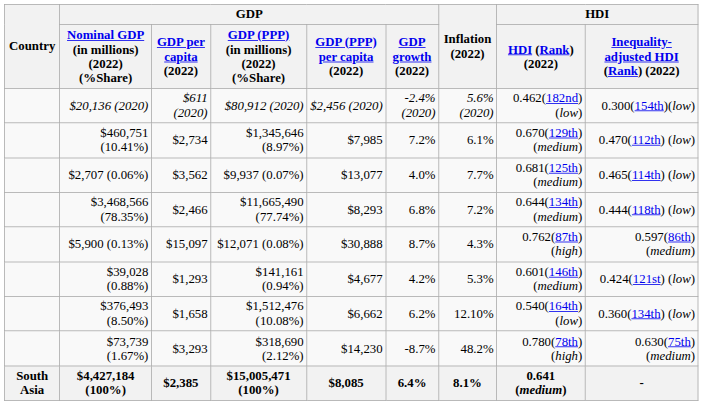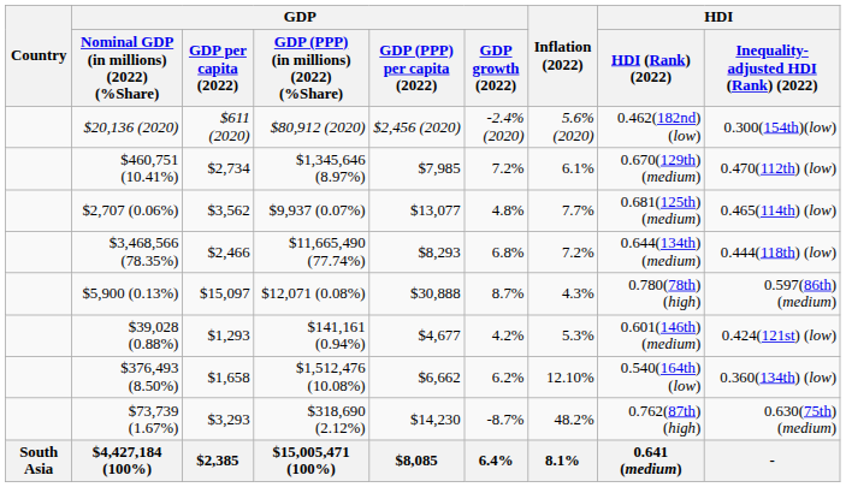 <table class="wikitable sortable">
 <tr style="background:#ececec;">
 <th rowspan="2">Country<br></th>
 <th colspan="5">GDP</th>
 <th rowspan="2">Inflation<br>(2022)</th>
 <th colspan="2">HDI</th>
 </tr>
 <tr>
 <th><a href='#'>Nominal GDP</a><br> (in millions) (2022) (%Share)</th>
 <th><a href='#'>GDP per capita</a><br>(2022)</th>
 <th><a href='#'>GDP (PPP)</a><br> (in millions) (2022) (%Share)</th>
 <th><a href='#'>GDP (PPP) per capita</a> (2022)</th>
 <th><a href='#'>GDP growth</a><br>(2022)</th>
 <th><a href='#'>HDI</a> (<a href='#'>Rank</a>)<br>(2022)</th>
 <th><a href='#'>Inequality-adjusted HDI</a> (<a href='#'>Rank</a>) (2022)</th>
 </tr>
 <tr>
 <td></td>
 <td align="right"><em>$20,136 (2020)</em></td>
 <td align="right"><em>$611 (2020)</em></td>
 <td align="right"><em>$80,912 (2020)</em></td>
 <td align="right"><em>$2,456 (2020)</em></td>
 <td align="right"><em>-2.4% (2020)</em></td>
 <td align="right"><em>5.6% (2020)</em></td>
 <td align="right">0.462(<a href='#'>182nd</a>) (<em><span>low</span></em>)</td>
 <td align="right">0.300(<a href='#'>154th</a>)(<em><span>low</span></em>)</td>
 </tr>
 <tr>
 <td></td>
 <td align="right">$460,751 (10.41%)</td>
 <td align="right">$2,734</td>
 <td align="right">$1,345,646 (8.97%)</td>
 <td align="right">$7,985</td>
 <td align="right">7.2%</td>
 <td align="right">6.1%</td>
 <td align="right">0.670(<a href='#'>129th</a>) (<em><span>medium</span></em>)</td>
 <td align="right">0.470(<a href='#'>112th</a>) (<em><span>low</span></em>)</td>
 </tr>
 <tr>
 <td></td>
 <td align="right">$2,707 (0.06%)</td>
 <td align="right">$3,562</td>
 <td align="right">$9,937 (0.07%)</td>
 <td align="right">$13,077</td>
-<td align="right">4.0%</td>
+<td align="right">4.8%</td>
 <td align="right">7.7%</td>
 <td align="right">0.681(<a href='#'>125th</a>) (<em><span>medium</span></em>)</td>
 <td align="right">0.465(<a href='#'>114th</a>) (<em><span>low</span></em>)</td>
 </tr>
 <tr>
 <td></td>
 <td align="right">$3,468,566 (78.35%)</td>
 <td align="right">$2,466</td>
 <td align="right">$11,665,490 (77.74%)</td>
 <td align="right">$8,293</td>
 <td align="right">6.8%</td>
 <td align="right">7.2%</td>
 <td align="right">0.644(<a href='#'>134th</a>) (<em><span>medium</span></em>)</td>
 <td align="right">0.444(<a href='#'>118th</a>) (<em><span>low</span></em>)</td>
 </tr>
 <tr>
 <td></td>
 <td align="right">$5,900 (0.13%)</td>
 <td align="right">$15,097</td>
 <td align="right">$12,071 (0.08%)</td>
 <td align="right">$30,888</td>
 <td align="right">8.7%</td>
 <td align="right">4.3%</td>
-<td align="right">0.762(<a href='#'>87th</a>) (<em><span>high</span></em>)</td>
+<td align="right">0.780(<a href='#'>78th</a>) (<em><span>high</span></em>)</td>
 <td align="right">0.597(<a href='#'>86th</a>) (<em><span>medium</span></em>)</td>
 </tr>
 <tr>
 <td></td>
 <td align="right">$39,028 (0.88%)</td>
 <td align="right">$1,293</td>
 <td align="right">$141,161 (0.94%)</td>
 <td align="right">$4,677</td>
 <td align="right">4.2%</td>
 <td align="right">5.3%</td>
 <td align="right">0.601(<a href='#'>146th</a>) (<em><span>medium</span></em>)</td>
 <td align="right">0.424(<a href='#'>121st</a>) (<em><span>low</span></em>)</td>
 </tr>
 <tr>
 <td></td>
 <td align="right">$376,493 (8.50%)</td>
 <td align="right">$1,658</td>
 <td align="right">$1,512,476 (10.08%)</td>
 <td align="right">$6,662</td>
 <td align="right">6.2%</td>
 <td align="right">12.10%</td>
 <td align="right">0.540(<a href='#'>164th</a>) (<em><span>low</span></em>)</td>
 <td align="right">0.360(<a href='#'>134th</a>) (<em><span>low</span></em>)</td>
 </tr>
 <tr>
 <td></td>
 <td align="right">$73,739 (1.67%)</td>
 <td align="right">$3,293</td>
 <td align="right">$318,690 (2.12%)</td>
 <td align="right">$14,230</td>
 <td align="right">-8.7%</td>
 <td align="right">48.2%</td>
-<td align="right">0.780(<a href='#'>78th</a>) (<em><span>high</span></em>)</td>
+<td align="right">0.762(<a href='#'>87th</a>) (<em><span>high</span></em>)</td>
 <td align="right">0.630(<a href='#'>75th</a>) (<em><span>medium</span></em>)</td>
 </tr>
 <tr>
 <th><strong>South Asia</strong></th>
 <th><strong>$4,427,184 (100%)</strong></th>
 <th><strong>$2,385</strong></th>
 <th><strong>$15,005,471 (100%)</strong></th>
 <th><strong>$8,085</strong></th>
 <th><strong>6.4%</strong></th>
 <th><strong>8.1%</strong></th>
 <th>0.641 (<em><span>medium</span></em>)</th>
 <th>-</th>
 </tr>
 </table>
